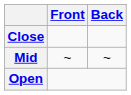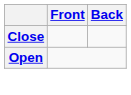 <table class="wikitable">
 <tr>
 <th></th>
 <th><a href='#'>Front</a></th>
 <th><a href='#'>Back</a></th>
 </tr>
 <tr style="text-align:center;">
 <th><a href='#'>Close</a></th>
 <td></td>
 <td></td>
 </tr>
 <tr style="text-align:center;">
-<th><a href='#'>Mid</a></th>
-<td>~</td>
-<td>~</td>
-</tr>
-<tr style="text-align:center;">
 <th><a href='#'>Open</a></th>
 <td colspan="2"></td>
 </tr>
 </table>
